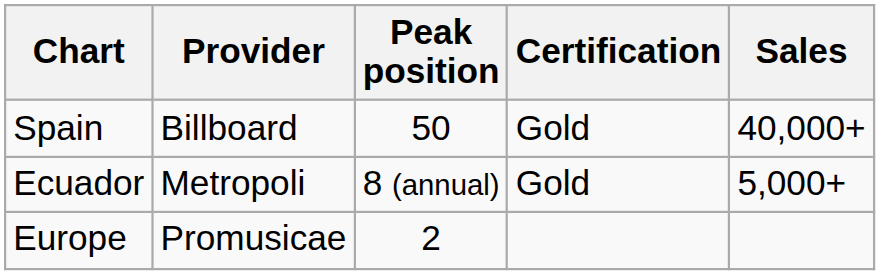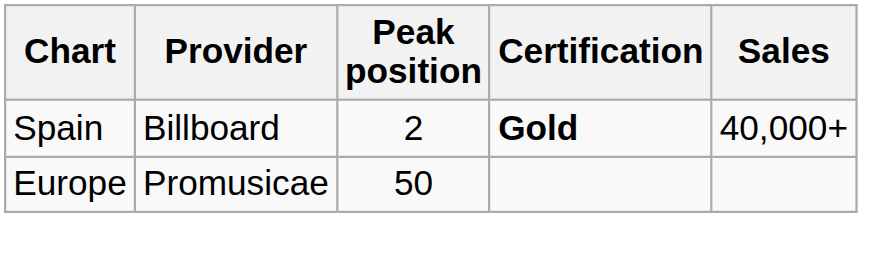 <table class="wikitable">
 <tr>
 <th>Chart</th>
 <th>Provider</th>
 <th>Peak <br>position</th>
 <th>Certification</th>
 <th>Sales</th>
 </tr>
 <tr>
 <td>Spain</td>
 <td>Billboard</td>
-<td align="center">50</td>
-<td>Gold</td>
+<td align="center">2</td>
+<td><strong>Gold</strong></td>
 <td>40,000+</td>
-</tr>
-<tr>
-<td>Ecuador</td>
-<td>Metropoli</td>
-<td align="center">8 <small>(annual)</small></td>
-<td>Gold</td>
-<td>5,000+</td>
 </tr>
 <tr>
 <td>Europe</td>
 <td>Promusicae</td>
-<td align="center">2</td>
+<td align="center">50</td>
 <td> </td>
 <td> </td>
 </tr>
 </table>
